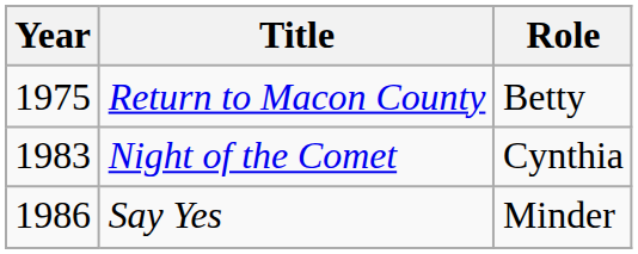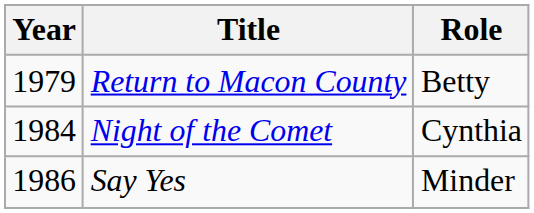 <table class="wikitable sortable">
 <tr>
 <th>Year</th>
 <th>Title</th>
 <th>Role</th>
 </tr>
 <tr>
-<td>1975</td>
+<td>1979</td>
 <td><em><a href='#'>Return to Macon County</a></em></td>
 <td>Betty</td>
 </tr>
 <tr>
-<td>1983</td>
+<td>1984</td>
 <td><em><a href='#'>Night of the Comet</a></em></td>
 <td>Cynthia</td>
 </tr>
 <tr>
 <td>1986</td>
 <td><em>Say Yes</em></td>
 <td>Minder</td>
 </tr>
 </table>
